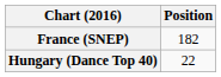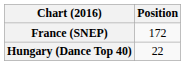 <table class="wikitable sortable plainrowheaders" style="text-align:center;">
 <tr>
 <th>Chart (2016)</th>
 <th>Position</th>
 </tr>
 <tr>
 <th scope="row">France (SNEP)</th>
-<td>182</td>
+<td>172</td>
 </tr>
 <tr>
 <th scope="row">Hungary (Dance Top 40)</th>
 <td>22</td>
 </tr>
 </table>
